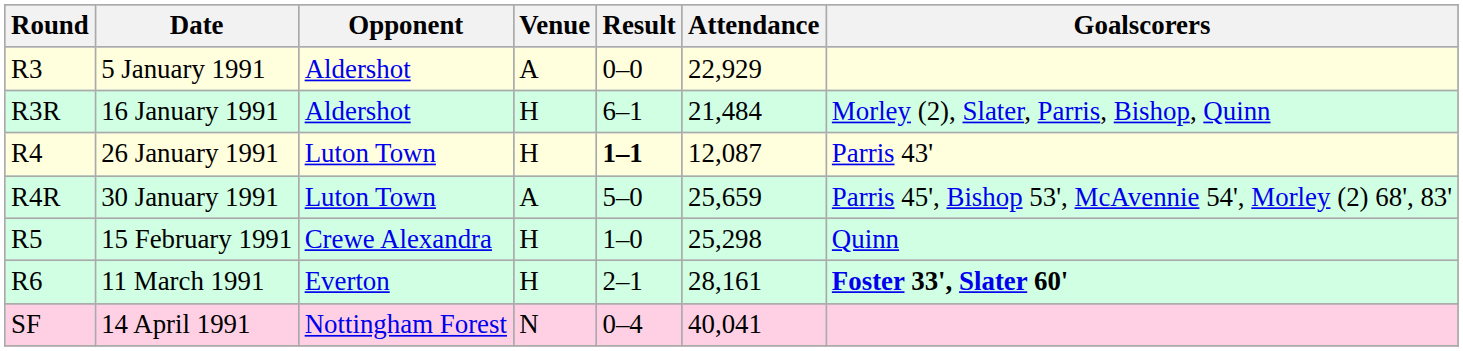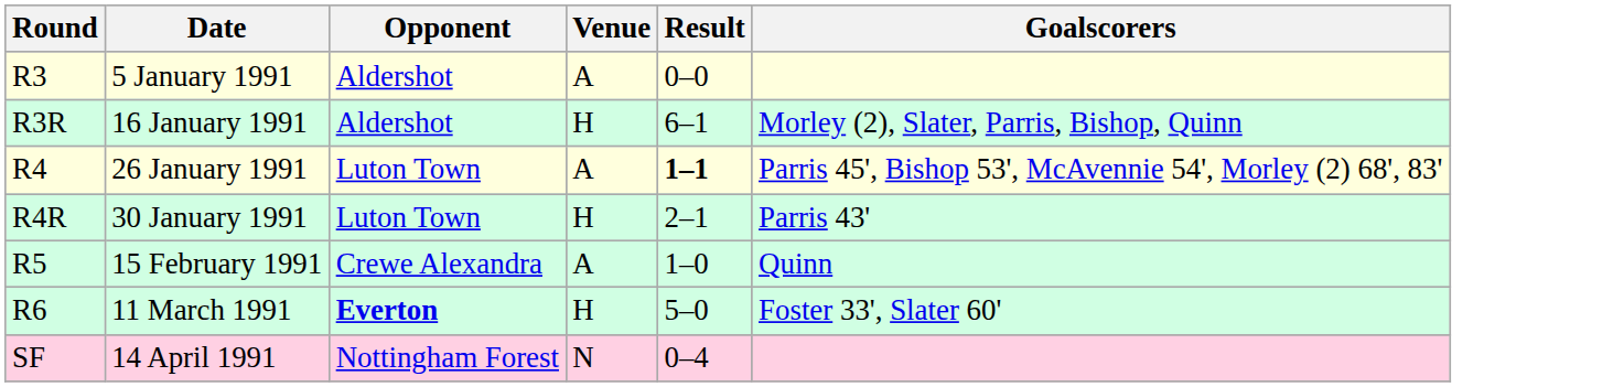 <table class="wikitable">
 <tr>
 <th>Round</th>
 <th>Date</th>
 <th>Opponent</th>
 <th>Venue</th>
 <th>Result</th>
-<th>Attendance</th>
 <th>Goalscorers</th>
 </tr>
 <tr style="background-color: #ffffdd;">
 <td>R3</td>
 <td>5 January 1991</td>
 <td><a href='#'>Aldershot</a></td>
 <td>A</td>
 <td>0–0</td>
-<td>22,929</td>
 <td></td>
 </tr>
 <tr style="background-color: #d0ffe3;">
 <td>R3R</td>
 <td>16 January 1991</td>
 <td><a href='#'>Aldershot</a></td>
 <td>H</td>
 <td>6–1</td>
-<td>21,484</td>
 <td><a href='#'>Morley</a> (2), <a href='#'>Slater</a>, <a href='#'>Parris</a>, <a href='#'>Bishop</a>, <a href='#'>Quinn</a></td>
 </tr>
 <tr style="background-color: #ffffdd;">
 <td>R4</td>
 <td>26 January 1991</td>
 <td><a href='#'>Luton Town</a></td>
-<td>H</td>
+<td>A</td>
 <td><strong>1–1</strong></td>
-<td>12,087</td>
-<td><a href='#'>Parris</a> 43'</td>
+<td><a href='#'>Parris</a> 45', <a href='#'>Bishop</a> 53', <a href='#'>McAvennie</a> 54', <a href='#'>Morley</a> (2) 68', 83'</td>
 </tr>
 <tr style="background-color: #d0ffe3;">
 <td>R4R</td>
 <td>30 January 1991</td>
 <td><a href='#'>Luton Town</a></td>
-<td>A</td>
-<td>5–0</td>
-<td>25,659</td>
-<td><a href='#'>Parris</a> 45', <a href='#'>Bishop</a> 53', <a href='#'>McAvennie</a> 54', <a href='#'>Morley</a> (2) 68', 83'</td>
+<td>H</td>
+<td>2–1</td>
+<td><a href='#'>Parris</a> 43'</td>
 </tr>
 <tr style="background-color: #d0ffe3;">
 <td>R5</td>
 <td>15 February 1991</td>
 <td><a href='#'>Crewe Alexandra</a></td>
-<td>H</td>
+<td>A</td>
 <td>1–0</td>
-<td>25,298</td>
 <td><a href='#'>Quinn</a></td>
 </tr>
 <tr style="background-color: #d0ffe3;">
 <td>R6</td>
 <td>11 March 1991</td>
-<td><a href='#'>Everton</a></td>
+<td><strong><a href='#'>Everton</a></strong></td>
 <td>H</td>
-<td>2–1</td>
-<td>28,161</td>
-<td><strong><a href='#'>Foster</a> 33', <a href='#'>Slater</a> 60'</strong></td>
+<td>5–0</td>
+<td><a href='#'>Foster</a> 33', <a href='#'>Slater</a> 60'</td>
 </tr>
 <tr style="background-color: #ffd0e3;">
 <td>SF</td>
 <td>14 April 1991</td>
 <td><a href='#'>Nottingham Forest</a></td>
 <td>N</td>
 <td>0–4</td>
-<td>40,041</td>
 <td></td>
 </tr>
 </table>
